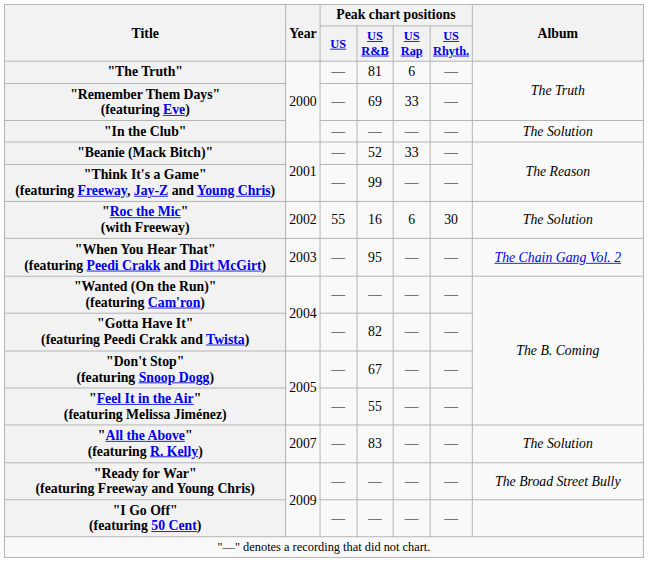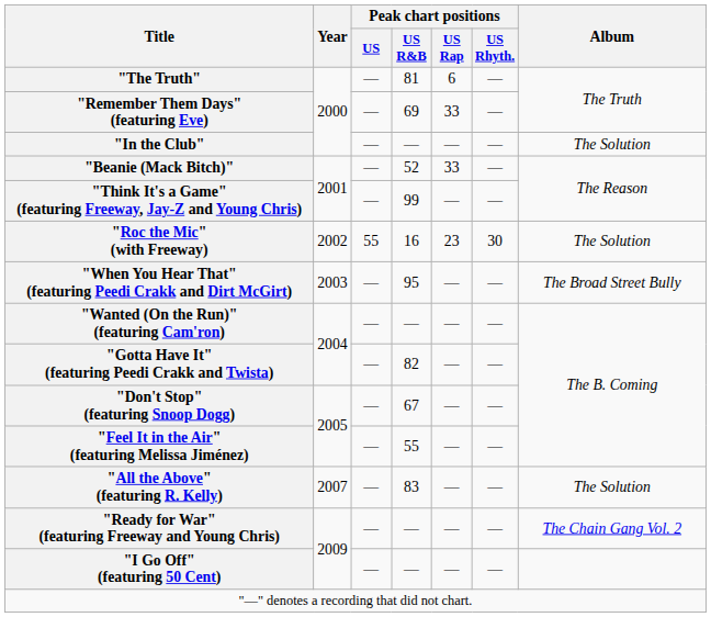 <table class="wikitable plainrowheaders" style="text-align:center;">
 <tr>
 <th scope="col" rowspan="2" style="width:20em;">Title</th>
 <th scope="col" rowspan="2" style="width:1em;">Year</th>
 <th scope="col" colspan="4">Peak chart positions</th>
 <th scope="col" rowspan="2" style="width:12em;">Album</th>
 </tr>
 <tr>
 <th scope="col" style="width:2.5em;font-size:90%;"><a href='#'>US</a><br></th>
 <th scope="col" style="width:2.5em;font-size:90%;"><a href='#'>US<br>R&B</a><br></th>
 <th scope="col" style="width:2.5em;font-size:90%;"><a href='#'>US<br>Rap</a><br></th>
 <th scope="col" style="width:2.5em;font-size:90%;"><a href='#'>US<br>Rhyth.</a><br></th>
 </tr>
 <tr>
 <th scope="row">"The Truth"</th>
 <td rowspan="3">2000</td>
 <td>—</td>
 <td>81</td>
 <td>6</td>
 <td>—</td>
 <td rowspan="2"><em>The Truth</em></td>
 </tr>
 <tr>
 <th scope="row">"Remember Them Days"<br><span>(featuring <a href='#'>Eve</a>)</span></th>
 <td>—</td>
 <td>69</td>
 <td>33</td>
 <td>—</td>
 </tr>
 <tr>
 <th scope="row">"In the Club"</th>
 <td>—</td>
 <td>—</td>
 <td>—</td>
 <td>—</td>
 <td><em>The Solution</em></td>
 </tr>
 <tr>
 <th scope="row">"Beanie (Mack Bitch)"</th>
 <td rowspan="2">2001</td>
 <td>—</td>
 <td>52</td>
 <td>33</td>
 <td>—</td>
 <td rowspan="2"><em>The Reason</em></td>
 </tr>
 <tr>
 <th scope="row">"Think It's a Game"<br><span>(featuring <a href='#'>Freeway</a>, <a href='#'>Jay-Z</a> and <a href='#'>Young Chris</a>)</span></th>
 <td>—</td>
 <td>99</td>
 <td>—</td>
 <td>—</td>
 </tr>
 <tr>
 <th scope="row">"<a href='#'>Roc the Mic</a>"<br><span>(with Freeway)</span></th>
 <td>2002</td>
 <td>55</td>
 <td>16</td>
-<td>6</td>
+<td>23</td>
 <td>30</td>
 <td><em>The Solution</em></td>
 </tr>
 <tr>
 <th scope="row">"When You Hear That"<br><span>(featuring <a href='#'>Peedi Crakk</a> and <a href='#'>Dirt McGirt</a>)</span></th>
 <td>2003</td>
 <td>—</td>
 <td>95</td>
 <td>—</td>
 <td>—</td>
-<td><em><a href='#'>The Chain Gang Vol. 2</a></em></td>
+<td><em>The Broad Street Bully</em></td>
 </tr>
 <tr>
 <th scope="row">"Wanted (On the Run)"<br><span>(featuring <a href='#'>Cam'ron</a>)</span></th>
 <td rowspan="2">2004</td>
 <td>—</td>
 <td>—</td>
 <td>—</td>
 <td>—</td>
 <td rowspan="4"><em>The B. Coming</em></td>
 </tr>
 <tr>
 <th scope="row">"Gotta Have It"<br><span>(featuring Peedi Crakk and <a href='#'>Twista</a>)</span></th>
 <td>—</td>
 <td>82</td>
 <td>—</td>
 <td>—</td>
 </tr>
 <tr>
 <th scope="row">"Don't Stop"<br><span>(featuring <a href='#'>Snoop Dogg</a>)</span></th>
 <td rowspan="2">2005</td>
 <td>—</td>
 <td>67</td>
 <td>—</td>
 <td>—</td>
 </tr>
 <tr>
 <th scope="row">"<a href='#'>Feel It in the Air</a>"<br><span>(featuring Melissa Jiménez)</span></th>
 <td>—</td>
 <td>55</td>
 <td>—</td>
 <td>—</td>
 </tr>
 <tr>
 <th scope="row">"<a href='#'>All the Above</a>"<br><span>(featuring <a href='#'>R. Kelly</a>)</span></th>
 <td>2007</td>
 <td>—</td>
 <td>83</td>
 <td>—</td>
 <td>—</td>
 <td><em>The Solution</em></td>
 </tr>
 <tr>
 <th scope="row">"Ready for War"<br><span>(featuring Freeway and Young Chris)</span></th>
 <td rowspan="2">2009</td>
 <td>—</td>
 <td>—</td>
 <td>—</td>
 <td>—</td>
-<td><em>The Broad Street Bully</em></td>
+<td><em><a href='#'>The Chain Gang Vol. 2</a></em></td>
 </tr>
 <tr>
 <th scope="row">"I Go Off"<br><span>(featuring <a href='#'>50 Cent</a>)</span></th>
 <td>—</td>
 <td>—</td>
 <td>—</td>
 <td>—</td>
 <td></td>
 </tr>
 <tr>
 <td colspan="14" style="font-size:90%">"—" denotes a recording that did not chart.</td>
 </tr>
 </table>
